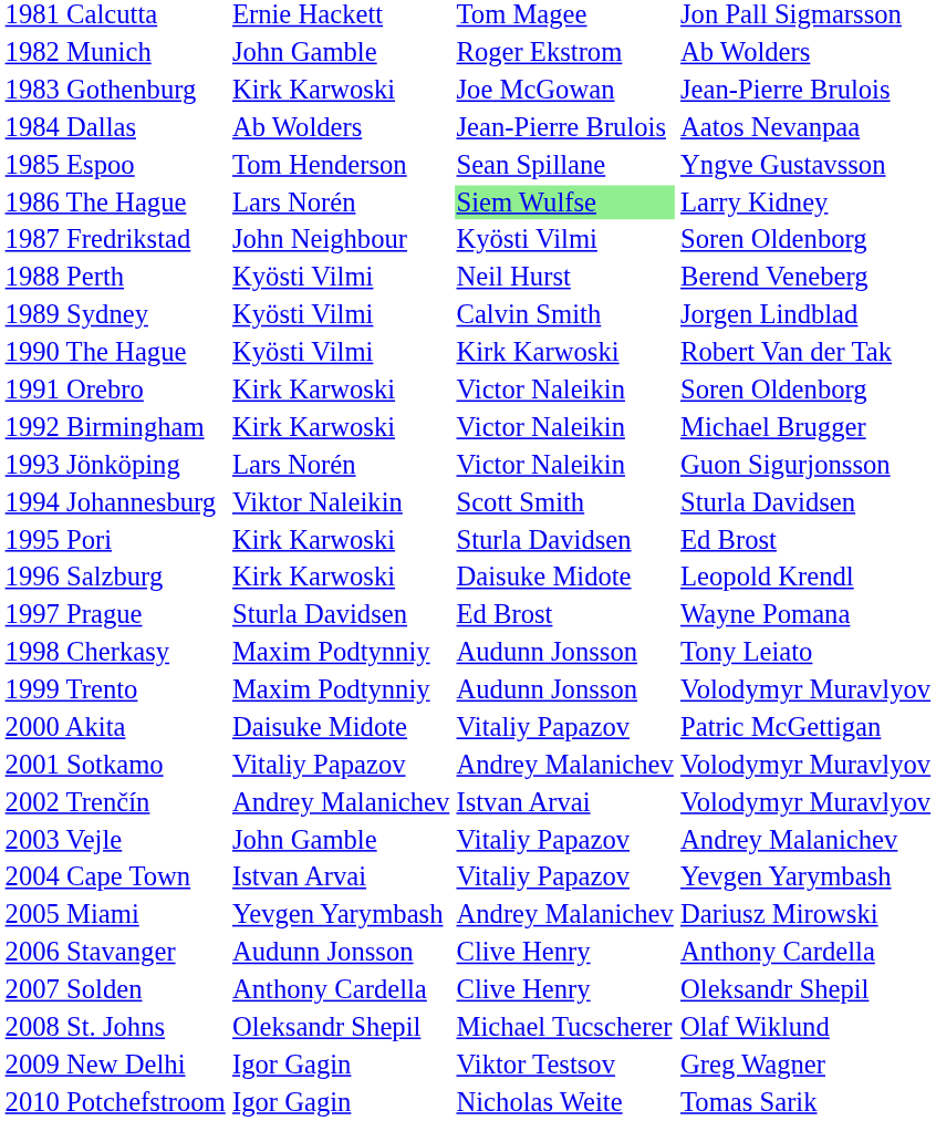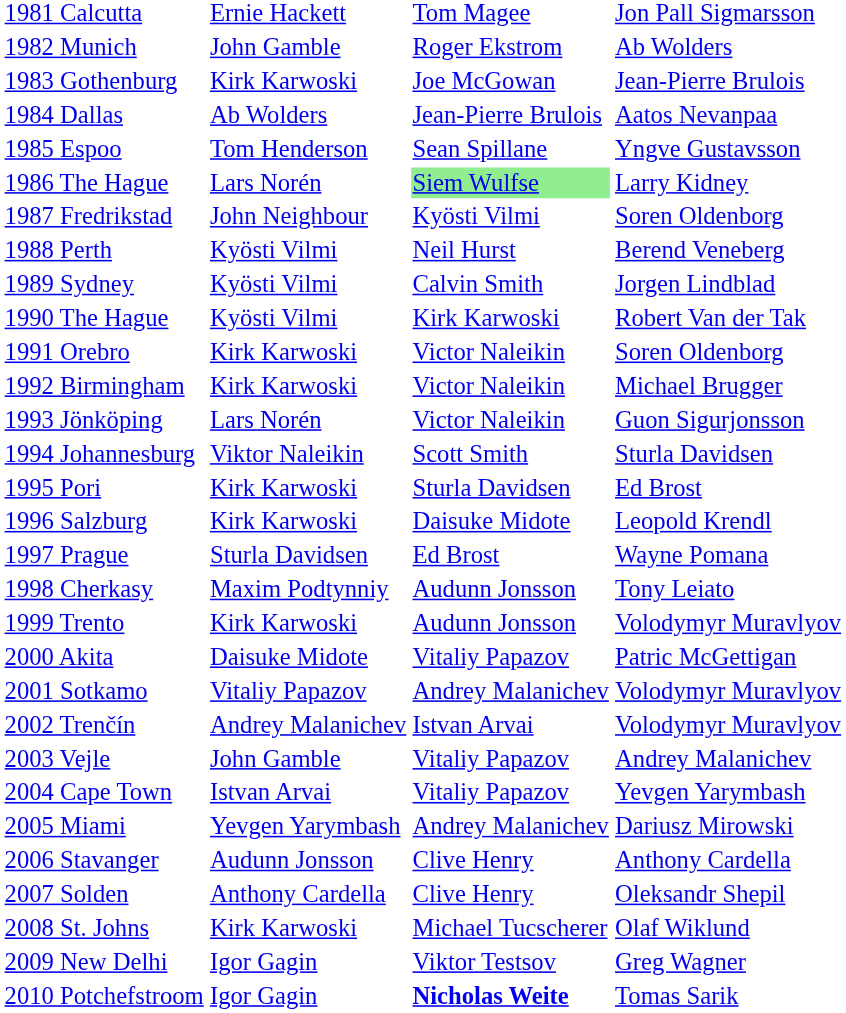 <table>
 <tr>
 <td><a href='#'>1981 Calcutta</a></td>
 <td> <a href='#'>Ernie Hackett</a></td>
 <td> <a href='#'>Tom Magee</a></td>
 <td> <a href='#'>Jon Pall Sigmarsson</a></td>
 </tr>
 <tr>
 <td><a href='#'>1982 Munich</a></td>
 <td> <a href='#'>John Gamble</a></td>
 <td> <a href='#'>Roger Ekstrom</a></td>
 <td> <a href='#'>Ab Wolders</a></td>
 </tr>
 <tr>
 <td><a href='#'>1983 Gothenburg</a></td>
 <td> <a href='#'>Kirk Karwoski</a></td>
 <td> <a href='#'>Joe McGowan</a></td>
 <td> <a href='#'>Jean-Pierre Brulois</a></td>
 </tr>
 <tr>
 <td><a href='#'>1984 Dallas</a></td>
 <td> <a href='#'>Ab Wolders</a></td>
 <td> <a href='#'>Jean-Pierre Brulois</a></td>
 <td> <a href='#'>Aatos Nevanpaa</a></td>
 </tr>
 <tr>
 <td><a href='#'>1985 Espoo</a></td>
 <td> <a href='#'>Tom Henderson</a></td>
 <td> <a href='#'>Sean Spillane</a></td>
 <td> <a href='#'>Yngve Gustavsson</a></td>
 </tr>
 <tr>
 <td><a href='#'>1986 The Hague</a></td>
 <td> <a href='#'>Lars Norén</a></td>
 <td style="background: lightgreen;"> <a href='#'>Siem Wulfse</a></td>
 <td> <a href='#'>Larry Kidney</a></td>
 </tr>
 <tr>
 <td><a href='#'>1987 Fredrikstad</a></td>
 <td> <a href='#'>John Neighbour</a></td>
 <td> <a href='#'>Kyösti Vilmi</a></td>
 <td> <a href='#'>Soren Oldenborg</a></td>
 </tr>
 <tr>
 <td><a href='#'>1988 Perth</a></td>
 <td> <a href='#'>Kyösti Vilmi</a></td>
 <td> <a href='#'>Neil Hurst</a></td>
 <td> <a href='#'>Berend Veneberg</a></td>
 </tr>
 <tr>
 <td><a href='#'>1989 Sydney</a></td>
 <td> <a href='#'>Kyösti Vilmi</a></td>
 <td> <a href='#'>Calvin Smith</a></td>
 <td> <a href='#'>Jorgen Lindblad</a></td>
 </tr>
 <tr>
 <td><a href='#'>1990 The Hague</a></td>
 <td> <a href='#'>Kyösti Vilmi</a></td>
 <td> <a href='#'>Kirk Karwoski</a></td>
 <td> <a href='#'>Robert Van der Tak</a></td>
 </tr>
 <tr>
 <td><a href='#'>1991 Orebro</a></td>
 <td> <a href='#'>Kirk Karwoski</a></td>
 <td> <a href='#'>Victor Naleikin</a></td>
 <td> <a href='#'>Soren Oldenborg</a></td>
 </tr>
 <tr>
 <td><a href='#'>1992 Birmingham</a></td>
 <td> <a href='#'>Kirk Karwoski</a></td>
 <td> <a href='#'>Victor Naleikin</a></td>
 <td> <a href='#'>Michael Brugger</a></td>
 </tr>
 <tr>
 <td><a href='#'>1993 Jönköping</a></td>
 <td> <a href='#'>Lars Norén</a></td>
 <td> <a href='#'>Victor Naleikin</a></td>
 <td> <a href='#'>Guon Sigurjonsson</a></td>
 </tr>
 <tr>
 <td><a href='#'>1994 Johannesburg</a></td>
 <td> <a href='#'>Viktor Naleikin</a></td>
 <td> <a href='#'>Scott Smith</a></td>
 <td> <a href='#'>Sturla Davidsen</a></td>
 </tr>
 <tr>
 <td><a href='#'>1995 Pori</a></td>
 <td> <a href='#'>Kirk Karwoski</a></td>
 <td> <a href='#'>Sturla Davidsen</a></td>
 <td> <a href='#'>Ed Brost</a></td>
 </tr>
 <tr>
 <td><a href='#'>1996 Salzburg</a></td>
 <td> <a href='#'>Kirk Karwoski</a></td>
 <td> <a href='#'>Daisuke Midote</a></td>
 <td> <a href='#'>Leopold Krendl</a></td>
 </tr>
 <tr>
 <td><a href='#'>1997 Prague</a></td>
 <td> <a href='#'>Sturla Davidsen</a></td>
 <td> <a href='#'>Ed Brost</a></td>
 <td> <a href='#'>Wayne Pomana</a></td>
 </tr>
 <tr>
 <td><a href='#'>1998 Cherkasy</a></td>
 <td> <a href='#'>Maxim Podtynniy</a></td>
 <td> <a href='#'>Audunn Jonsson</a></td>
 <td> <a href='#'>Tony Leiato</a></td>
 </tr>
 <tr>
 <td><a href='#'>1999 Trento</a></td>
-<td> <a href='#'>Maxim Podtynniy</a></td>
+<td> <a href='#'>Kirk Karwoski</a></td>
 <td> <a href='#'>Audunn Jonsson</a></td>
 <td> <a href='#'>Volodymyr Muravlyov</a></td>
 </tr>
 <tr>
 <td><a href='#'>2000 Akita</a></td>
 <td> <a href='#'>Daisuke Midote</a></td>
 <td> <a href='#'>Vitaliy Papazov</a></td>
 <td> <a href='#'>Patric McGettigan</a></td>
 </tr>
 <tr>
 <td><a href='#'>2001 Sotkamo</a></td>
 <td> <a href='#'>Vitaliy Papazov</a></td>
 <td> <a href='#'>Andrey Malanichev</a></td>
 <td> <a href='#'>Volodymyr Muravlyov</a></td>
 </tr>
 <tr>
 <td><a href='#'>2002 Trenčín</a></td>
 <td> <a href='#'>Andrey Malanichev</a></td>
 <td> <a href='#'>Istvan Arvai</a></td>
 <td> <a href='#'>Volodymyr Muravlyov</a></td>
 </tr>
 <tr>
 <td><a href='#'>2003 Vejle</a></td>
 <td> <a href='#'>John Gamble</a></td>
 <td> <a href='#'>Vitaliy Papazov</a></td>
 <td> <a href='#'>Andrey Malanichev</a></td>
 </tr>
 <tr>
 <td><a href='#'>2004 Cape Town</a></td>
 <td> <a href='#'>Istvan Arvai</a></td>
 <td> <a href='#'>Vitaliy Papazov</a></td>
 <td> <a href='#'>Yevgen Yarymbash</a></td>
 </tr>
 <tr>
 <td><a href='#'>2005 Miami</a></td>
 <td> <a href='#'>Yevgen Yarymbash</a></td>
 <td> <a href='#'>Andrey Malanichev</a></td>
 <td> <a href='#'>Dariusz Mirowski</a></td>
 </tr>
 <tr>
 <td><a href='#'>2006 Stavanger</a></td>
 <td> <a href='#'>Audunn Jonsson</a></td>
 <td> <a href='#'>Clive Henry</a></td>
 <td> <a href='#'>Anthony Cardella</a></td>
 </tr>
 <tr>
 <td><a href='#'>2007 Solden</a></td>
 <td> <a href='#'>Anthony Cardella</a></td>
 <td> <a href='#'>Clive Henry</a></td>
 <td> <a href='#'>Oleksandr Shepіl</a></td>
 </tr>
 <tr>
 <td><a href='#'>2008 St. Johns</a></td>
-<td> <a href='#'>Oleksandr Shepil</a></td>
+<td> <a href='#'>Kirk Karwoski</a></td>
 <td> <a href='#'>Michael Tucscherer</a></td>
 <td> <a href='#'>Olaf Wiklund</a></td>
 </tr>
 <tr>
 <td><a href='#'>2009 New Delhi</a></td>
 <td> <a href='#'>Igor Gagin</a></td>
 <td> <a href='#'>Viktor Testsov</a></td>
 <td> <a href='#'>Greg Wagner</a></td>
 </tr>
 <tr>
 <td><a href='#'>2010 Potchefstroom</a></td>
 <td> <a href='#'>Igor Gagin</a></td>
-<td> <a href='#'>Nicholas Weite</a></td>
+<td><strong> <a href='#'>Nicholas Weite</a></strong></td>
 <td> <a href='#'>Tomas Sarik</a></td>
 </tr>
 </table>
